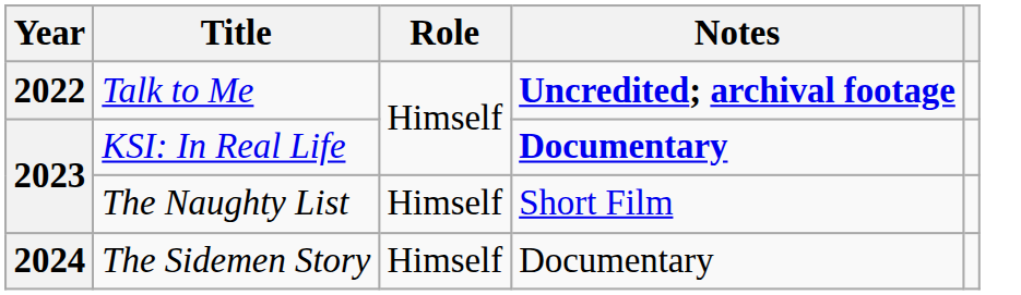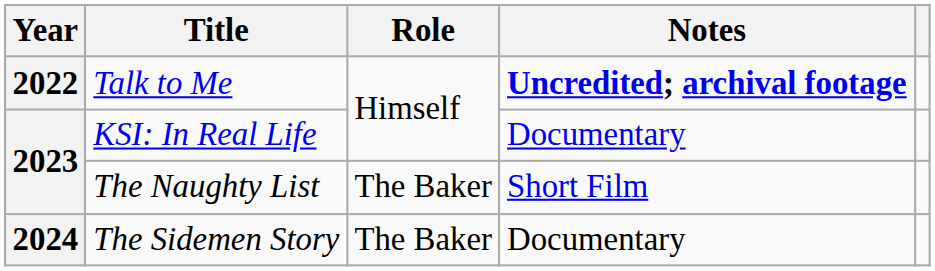 <table class="wikitable sortable plainrowheaders">
 <tr>
 <th scope="col">Year</th>
 <th scope="col">Title</th>
 <th scope="col">Role</th>
 <th scope="col" class="unsortable">Notes</th>
 <th scope="col" class="unsortable"></th>
 </tr>
 <tr>
 <th scope="row">2022</th>
 <td scope="row"><em><a href='#'>Talk to Me</a></em></td>
 <td rowspan="2">Himself</td>
 <td><strong><a href='#'>Uncredited</a>; <a href='#'>archival footage</a></strong></td>
 <td style="text-align:center;"></td>
 </tr>
 <tr>
 <th rowspan="2" scope="row">2023</th>
 <td scope="row"><em><a href='#'>KSI: In Real Life</a></em></td>
-<td rowspan="1"><strong><a href='#'>Documentary</a></strong></td>
+<td rowspan="1"><a href='#'>Documentary</a></td>
 <td style="text-align:center;"></td>
 </tr>
 <tr>
 <td scope="row"><em>The Naughty List</em></td>
-<td>Himself</td>
+<td>The Baker</td>
 <td><a href='#'>Short Film</a></td>
 <td style="text-align:center;"></td>
 </tr>
 <tr>
 <th scope="row">2024</th>
 <td scope="row"><em>The Sidemen Story</em></td>
-<td>Himself</td>
+<td>The Baker</td>
 <td>Documentary</td>
 <td style="text-align:center;"></td>
 </tr>
 </table>
